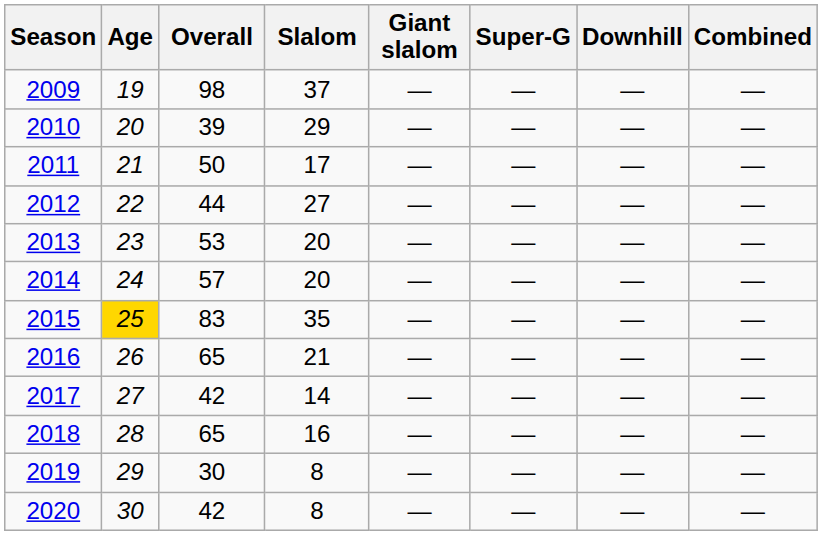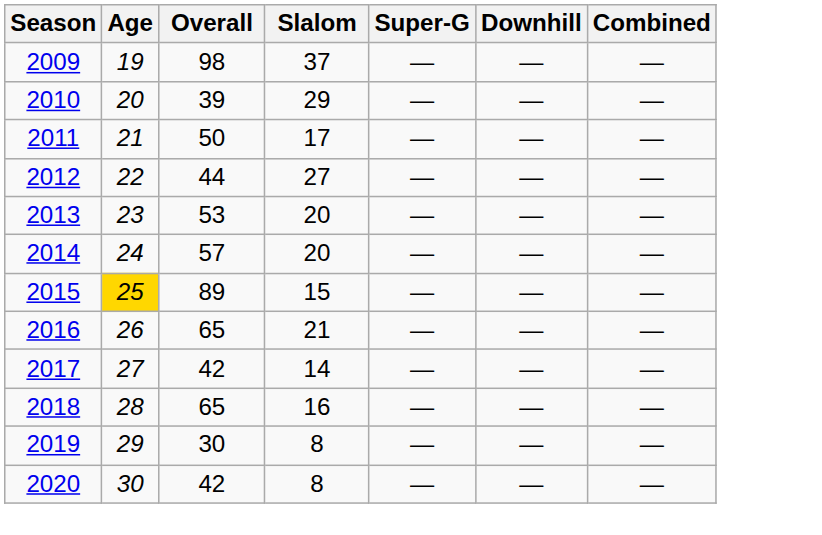 <table class=wikitable style="text-align:center">
 <tr>
 <th>Season</th>
 <th>Age</th>
 <th> Overall </th>
 <th> Slalom </th>
-<th>Giant<br> slalom </th>
 <th>Super-G</th>
 <th>Downhill</th>
 <th>Combined</th>
 </tr>
 <tr>
 <td><a href='#'>2009</a></td>
 <td><em>19</em></td>
 <td>98</td>
 <td>37</td>
 <td>—</td>
 <td>—</td>
 <td>—</td>
-<td>—</td>
 </tr>
 <tr>
 <td><a href='#'>2010</a></td>
 <td><em>20</em></td>
 <td>39</td>
 <td>29</td>
-<td>—</td>
 <td>—</td>
 <td>—</td>
 <td>—</td>
 </tr>
 <tr>
 <td><a href='#'>2011</a></td>
 <td><em>21</em></td>
 <td>50</td>
 <td>17</td>
 <td>—</td>
 <td>—</td>
 <td>—</td>
-<td>—</td>
 </tr>
 <tr>
 <td><a href='#'>2012</a></td>
 <td><em>22</em></td>
 <td>44</td>
 <td>27</td>
-<td>—</td>
 <td>—</td>
 <td>—</td>
 <td>—</td>
 </tr>
 <tr>
 <td><a href='#'>2013</a></td>
 <td><em>23</em></td>
 <td>53</td>
 <td>20</td>
 <td>—</td>
 <td>—</td>
 <td>—</td>
-<td>—</td>
 </tr>
 <tr>
 <td><a href='#'>2014</a></td>
 <td><em>24</em></td>
 <td>57</td>
 <td>20</td>
 <td>—</td>
 <td>—</td>
 <td>—</td>
-<td>—</td>
 </tr>
 <tr>
 <td><a href='#'>2015</a></td>
 <td style="background: gold;"><em>25</em></td>
-<td>83</td>
-<td>35</td>
-<td>—</td>
+<td>89</td>
+<td>15</td>
 <td>—</td>
 <td>—</td>
 <td>—</td>
 </tr>
 <tr>
 <td><a href='#'>2016</a></td>
 <td><em>26</em></td>
 <td>65</td>
 <td>21</td>
 <td>—</td>
 <td>—</td>
 <td>—</td>
-<td>—</td>
 </tr>
 <tr>
 <td><a href='#'>2017</a></td>
 <td><em>27</em></td>
 <td>42</td>
 <td>14</td>
-<td>—</td>
 <td>—</td>
 <td>—</td>
 <td>—</td>
 </tr>
 <tr>
 <td><a href='#'>2018</a></td>
 <td><em>28</em></td>
 <td>65</td>
 <td>16</td>
 <td>—</td>
 <td>—</td>
 <td>—</td>
-<td>—</td>
 </tr>
 <tr>
 <td><a href='#'>2019</a></td>
 <td><em>29</em></td>
 <td>30</td>
 <td>8</td>
-<td>—</td>
 <td>—</td>
 <td>—</td>
 <td>—</td>
 </tr>
 <tr>
 <td><a href='#'>2020</a></td>
 <td><em>30</em></td>
 <td>42</td>
 <td>8</td>
 <td>—</td>
 <td>—</td>
 <td>—</td>
-<td>—</td>
 </tr>
 </table>
